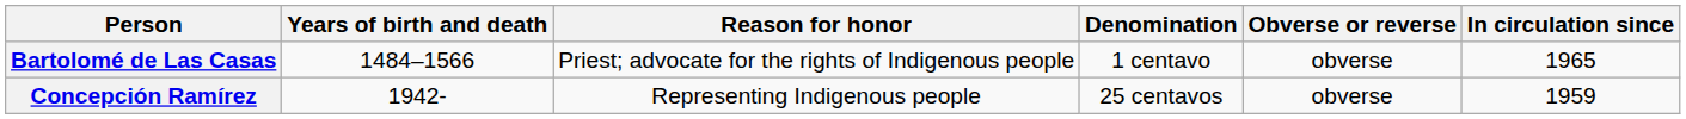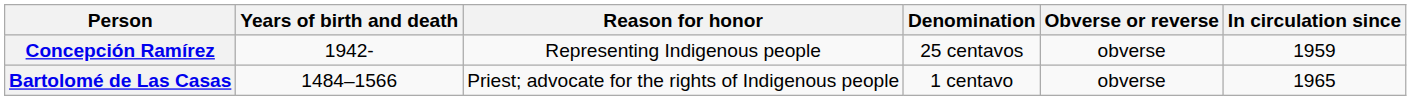 <table class="wikitable" style="font-size:95%; text-align:center;">
 <tr>
 <th>Person</th>
 <th>Years of birth and death</th>
 <th>Reason for honor</th>
 <th>Denomination</th>
 <th>Obverse or reverse</th>
 <th>In circulation since</th>
 </tr>
 <tr>
+<th><a href='#'>Concepción Ramírez</a></th>
+<td>1942-</td>
+<td>Representing Indigenous people</td>
+<td>25 centavos</td>
+<td>obverse</td>
+<td>1959</td>
+</tr>
+<tr>
 <th><a href='#'>Bartolomé de Las Casas</a></th>
 <td>1484–1566</td>
 <td>Priest; advocate for the rights of Indigenous people</td>
 <td>1 centavo</td>
 <td>obverse</td>
 <td>1965</td>
 </tr>
-<tr>
-<th><a href='#'>Concepción Ramírez</a></th>
-<td>1942-</td>
-<td>Representing Indigenous people</td>
-<td>25 centavos</td>
-<td>obverse</td>
-<td>1959</td>
-</tr>
 </table>
